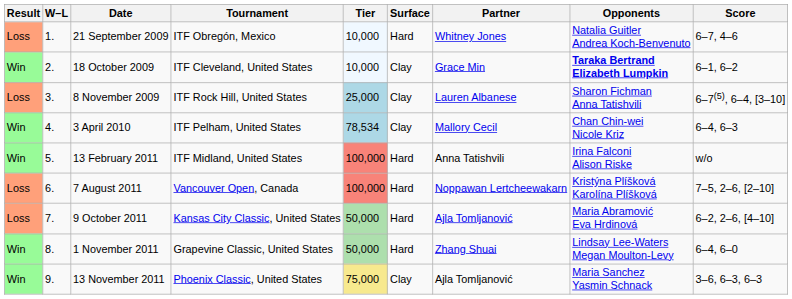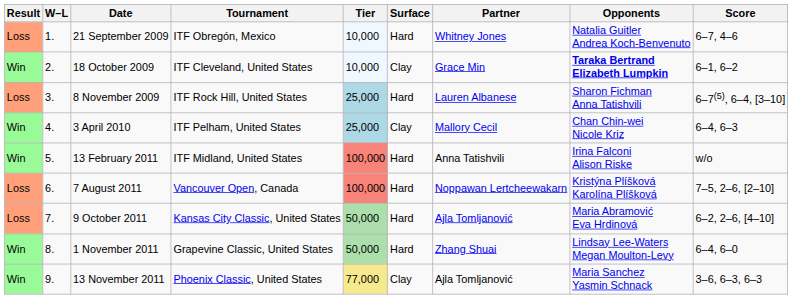 <table class="sortable wikitable" style=font-size:97%>
 <tr>
 <th>Result</th>
 <th>W–L</th>
 <th>Date</th>
 <th>Tournament</th>
 <th>Tier</th>
 <th>Surface</th>
 <th>Partner</th>
 <th>Opponents</th>
 <th class="unsortable">Score</th>
 </tr>
 <tr bgcolor=>
 <td bgcolor=#ffa07a>Loss</td>
 <td>1.</td>
 <td>21 September 2009</td>
 <td>ITF Obregón, Mexico</td>
 <td bgcolor=f0f8ff>10,000</td>
 <td>Hard</td>
 <td> <a href='#'>Whitney Jones</a></td>
 <td> <a href='#'>Natalia Guitler</a> <br>  <a href='#'>Andrea Koch-Benvenuto</a></td>
 <td>6–7, 4–6</td>
 </tr>
 <tr>
 <td style="background:#98FB98;">Win</td>
 <td>2.</td>
 <td>18 October 2009</td>
 <td>ITF Cleveland, United States</td>
 <td bgcolor=f0f8ff>10,000</td>
 <td>Clay</td>
 <td> <a href='#'>Grace Min</a></td>
 <td><strong> <a href='#'>Taraka Bertrand</a> <br>  <a href='#'>Elizabeth Lumpkin</a></strong></td>
 <td>6–1, 6–2</td>
 </tr>
 <tr style="background:;">
 <td bgcolor=#ffa07a>Loss</td>
 <td>3.</td>
 <td>8 November 2009</td>
 <td>ITF Rock Hill, United States</td>
 <td bgcolor=lightblue>25,000</td>
-<td>Clay</td>
+<td>Hard</td>
 <td> <a href='#'>Lauren Albanese</a></td>
 <td> <a href='#'>Sharon Fichman</a> <br>  <a href='#'>Anna Tatishvili</a></td>
 <td>6–7<sup>(5)</sup>, 6–4, [3–10]</td>
 </tr>
 <tr style="background:;">
 <td style="background:#98FB98;">Win</td>
 <td>4.</td>
 <td>3 April 2010</td>
 <td>ITF Pelham, United States</td>
-<td bgcolor=lightblue>78,534</td>
+<td bgcolor=lightblue>25,000</td>
 <td>Clay</td>
 <td> <a href='#'>Mallory Cecil</a></td>
 <td> <a href='#'>Chan Chin-wei</a> <br>  <a href='#'>Nicole Kriz</a></td>
 <td>6–4, 6–3</td>
 </tr>
 <tr style="background:;">
 <td bgcolor=#98FB98>Win</td>
 <td>5.</td>
 <td>13 February 2011</td>
 <td>ITF Midland, United States</td>
 <td bgcolor=f88379>100,000</td>
 <td>Hard</td>
 <td> Anna Tatishvili</td>
 <td> <a href='#'>Irina Falconi</a> <br>  <a href='#'>Alison Riske</a></td>
 <td>w/o</td>
 </tr>
 <tr style="background:;">
 <td style="background:#ffa07a;">Loss</td>
 <td>6.</td>
 <td>7 August 2011</td>
 <td><a href='#'>Vancouver Open</a>, Canada</td>
 <td bgcolor=f88379>100,000</td>
 <td>Hard</td>
 <td> <a href='#'>Noppawan Lertcheewakarn</a></td>
 <td> <a href='#'>Kristýna Plíšková</a> <br>  <a href='#'>Karolína Plíšková</a></td>
 <td>7–5, 2–6, [2–10]</td>
 </tr>
 <tr style="background:;">
 <td style="background:#ffa07a;">Loss</td>
 <td>7.</td>
 <td>9 October 2011</td>
 <td><a href='#'>Kansas City Classic</a>, United States</td>
 <td bgcolor=addfad>50,000</td>
 <td>Hard</td>
 <td> <a href='#'>Ajla Tomljanović</a></td>
 <td> <a href='#'>Maria Abramović</a> <br>  <a href='#'>Eva Hrdinová</a></td>
 <td>6–2, 2–6, [4–10]</td>
 </tr>
 <tr style="background:;">
 <td bgcolor=#98FB98>Win</td>
 <td>8.</td>
 <td>1 November 2011</td>
 <td>Grapevine Classic, United States</td>
 <td bgcolor=addfad>50,000</td>
 <td>Hard</td>
 <td> <a href='#'>Zhang Shuai</a></td>
 <td> <a href='#'>Lindsay Lee-Waters</a> <br>  <a href='#'>Megan Moulton-Levy</a></td>
 <td>6–4, 6–0</td>
 </tr>
 <tr style="background:;">
 <td bgcolor=#98FB98>Win</td>
 <td>9.</td>
 <td>13 November 2011</td>
 <td><a href='#'>Phoenix Classic</a>, United States</td>
-<td bgcolor=f7e98e>75,000</td>
+<td bgcolor=f7e98e>77,000</td>
 <td>Clay</td>
 <td> Ajla Tomljanović</td>
 <td> <a href='#'>Maria Sanchez</a> <br>  <a href='#'>Yasmin Schnack</a></td>
 <td>3–6, 6–3, 6–3</td>
 </tr>
 </table>
